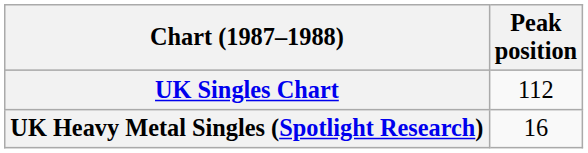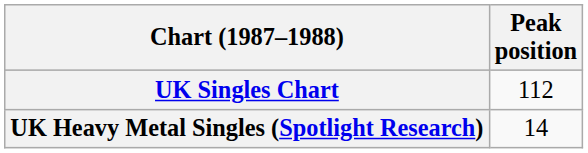 <table class="wikitable plainrowheaders" style="text-align:center">
 <tr>
 <th>Chart (1987–1988)</th>
 <th>Peak<br>position</th>
 </tr>
 <tr>
 <th scope="row"><a href='#'>UK Singles Chart</a></th>
 <td>112</td>
 </tr>
 <tr>
 <th scope="row">UK Heavy Metal Singles (<a href='#'>Spotlight Research</a>)</th>
-<td>16</td>
+<td>14</td>
 </tr>
 </table>
